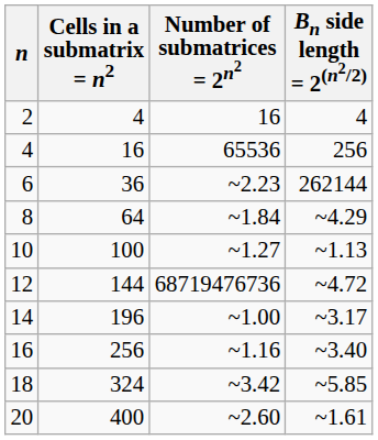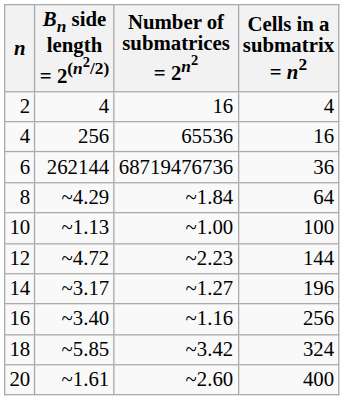 <table class="wikitable" style="text-align:right;line-height:1;">
 <tr>
 <th><em>n</em></th>
+<th><em>B<sub>n</sub></em> side<br>length<br>= 2<sup>(<em>n</em><sup>2</sup>/2)</sup></th>
+<th>Number of<br>submatrices<br>= 2<sup><em>n</em><sup>2</sup></sup></th>
 <th>Cells in a<br>submatrix<br>= <em>n</em><sup>2</sup></th>
-<th>Number of<br>submatrices<br>= 2<sup><em>n</em><sup>2</sup></sup></th>
-<th><em>B<sub>n</sub></em> side<br>length<br>= 2<sup>(<em>n</em><sup>2</sup>/2)</sup></th>
 </tr>
 <tr>
 <td>2</td>
 <td>4</td>
 <td>16</td>
 <td>4</td>
 </tr>
 <tr>
 <td>4</td>
+<td>256</td>
+<td>65536</td>
 <td>16</td>
-<td>65536</td>
+</tr>
+<tr>
+<td>6</td>
+<td>262144</td>
+<td>68719476736</td>
+<td>36</td>
+</tr>
+<tr>
+<td>8</td>
+<td>~4.29</td>
+<td>~1.84</td>
+<td>64</td>
+</tr>
+<tr>
+<td>10</td>
+<td>~1.13</td>
+<td>~1.00</td>
+<td>100</td>
+</tr>
+<tr>
+<td>12</td>
+<td>~4.72</td>
+<td>~2.23</td>
+<td>144</td>
+</tr>
+<tr>
+<td>14</td>
+<td>~3.17</td>
+<td>~1.27</td>
+<td>196</td>
+</tr>
+<tr>
+<td>16</td>
+<td>~3.40</td>
+<td>~1.16</td>
 <td>256</td>
 </tr>
 <tr>
-<td>6</td>
-<td>36</td>
-<td>~2.23</td>
-<td>262144</td>
-</tr>
-<tr>
-<td>8</td>
-<td>64</td>
-<td>~1.84</td>
-<td>~4.29</td>
-</tr>
-<tr>
-<td>10</td>
-<td>100</td>
-<td>~1.27</td>
-<td>~1.13</td>
-</tr>
-<tr>
-<td>12</td>
-<td>144</td>
-<td>68719476736</td>
-<td>~4.72</td>
-</tr>
-<tr>
-<td>14</td>
-<td>196</td>
-<td>~1.00</td>
-<td>~3.17</td>
-</tr>
-<tr>
-<td>16</td>
-<td>256</td>
-<td>~1.16</td>
-<td>~3.40</td>
-</tr>
-<tr>
 <td>18</td>
+<td>~5.85</td>
+<td>~3.42</td>
 <td>324</td>
-<td>~3.42</td>
-<td>~5.85</td>
 </tr>
 <tr>
 <td>20</td>
+<td>~1.61</td>
+<td>~2.60</td>
 <td>400</td>
-<td>~2.60</td>
-<td>~1.61</td>
 </tr>
 </table>
